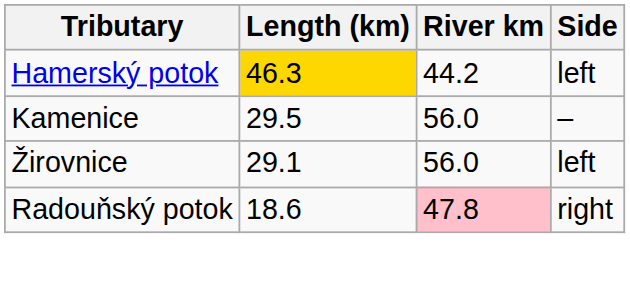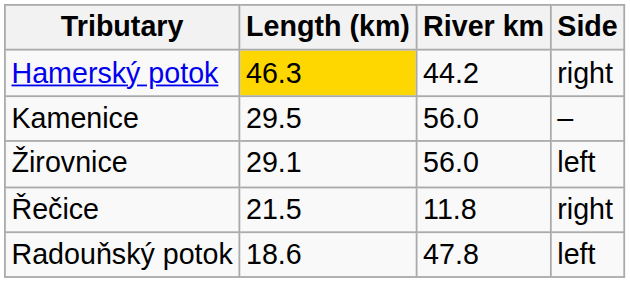 <table class="wikitable">
 <tr>
 <th>Tributary</th>
 <th>Length (km)</th>
 <th>River km</th>
 <th>Side</th>
 </tr>
 <tr>
 <td><a href='#'>Hamerský potok</a></td>
 <td style="background: gold;">46.3</td>
 <td>44.2</td>
-<td>left</td>
+<td>right</td>
 </tr>
 <tr>
 <td>Kamenice</td>
 <td>29.5</td>
 <td>56.0</td>
 <td>–</td>
 </tr>
 <tr>
 <td>Žirovnice</td>
 <td>29.1</td>
 <td>56.0</td>
 <td>left</td>
 </tr>
 <tr>
+<td>Řečice</td>
+<td>21.5</td>
+<td>11.8</td>
+<td>right</td>
+</tr>
+<tr>
 <td>Radouňský potok</td>
 <td>18.6</td>
-<td style="background: pink;">47.8</td>
-<td>right</td>
+<td>47.8</td>
+<td>left</td>
 </tr>
 </table>
